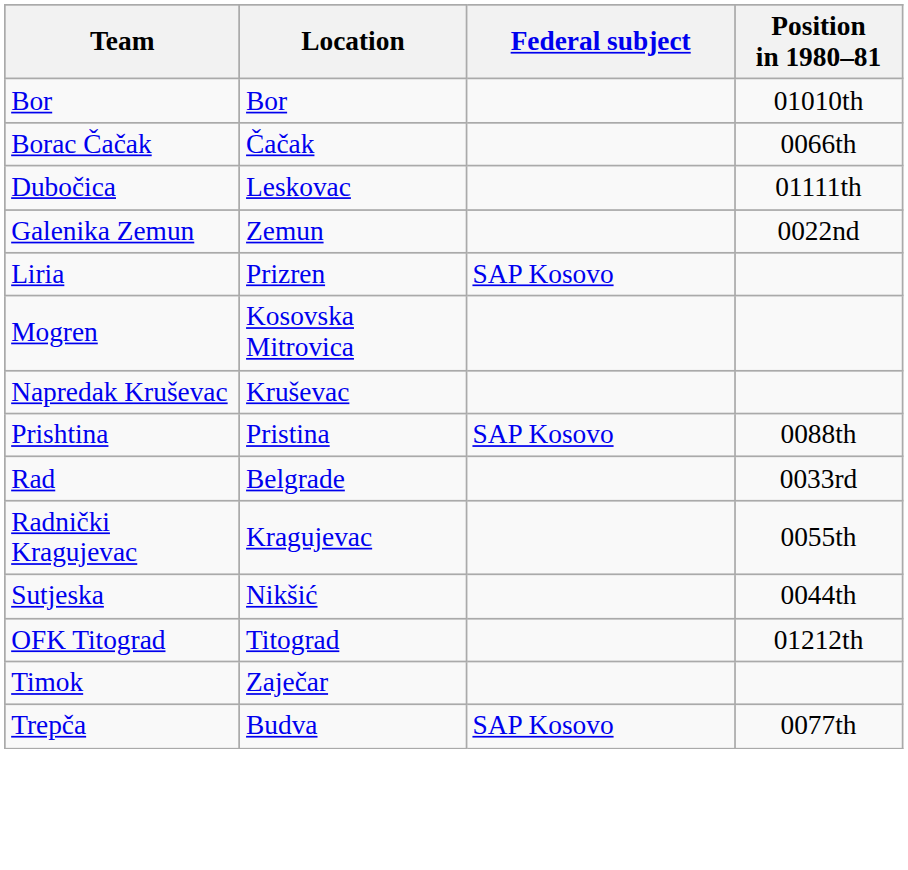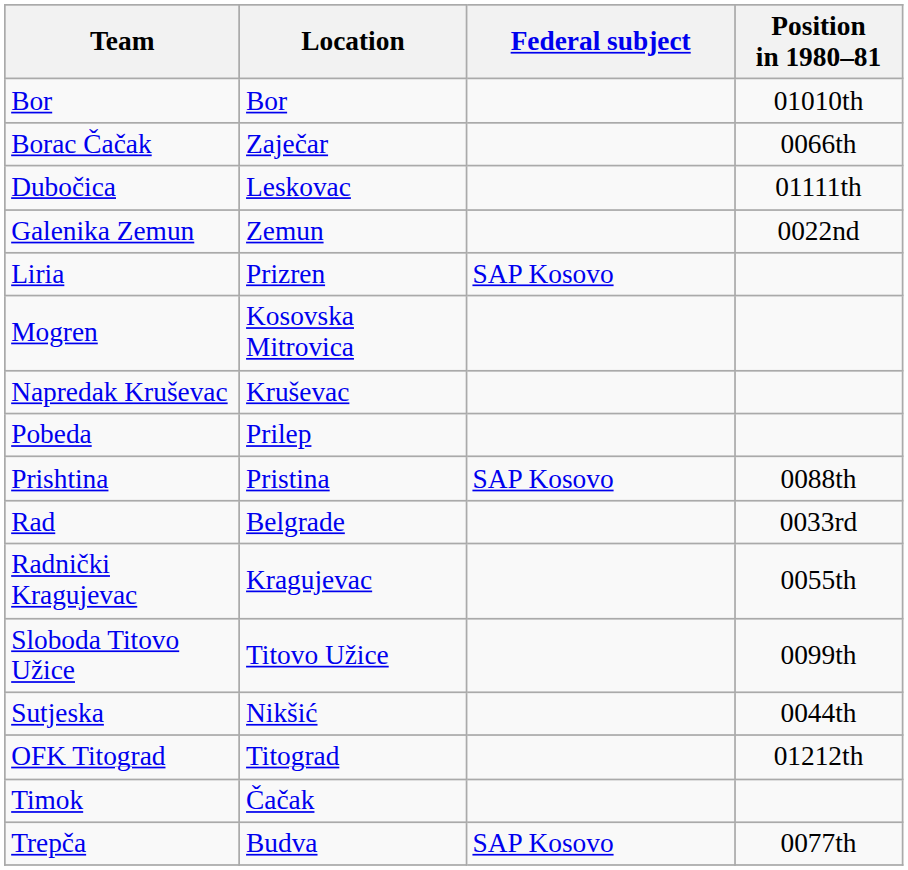 <table class="wikitable sortable" style="text-align:left">
 <tr>
 <th width="130">Team</th>
 <th width="125">Location</th>
 <th width="150"><a href='#'>Federal subject</a></th>
 <th width="90">Position<br>in 1980–81</th>
 </tr>
 <tr>
 <td><a href='#'>Bor</a></td>
 <td><a href='#'>Bor</a></td>
 <td></td>
 <td style="text-align:center"><span>010</span>10th</td>
 </tr>
 <tr>
 <td><a href='#'>Borac Čačak</a></td>
-<td><a href='#'>Čačak</a></td>
+<td><a href='#'>Zaječar</a></td>
 <td></td>
 <td style="text-align:center"><span>006</span>6th</td>
 </tr>
 <tr>
 <td><a href='#'>Dubočica</a></td>
 <td><a href='#'>Leskovac</a></td>
 <td></td>
 <td style="text-align:center"><span>011</span>11th</td>
 </tr>
 <tr>
 <td><a href='#'>Galenika Zemun</a></td>
 <td><a href='#'>Zemun</a></td>
 <td></td>
 <td style="text-align:center"><span>002</span>2nd</td>
 </tr>
 <tr>
 <td><a href='#'>Liria</a></td>
 <td><a href='#'>Prizren</a></td>
 <td> <a href='#'>SAP Kosovo</a></td>
 <td></td>
 </tr>
 <tr>
 <td><a href='#'>Mogren</a></td>
 <td><a href='#'>Kosovska Mitrovica</a></td>
 <td></td>
 <td></td>
 </tr>
 <tr>
 <td><a href='#'>Napredak Kruševac</a></td>
 <td><a href='#'>Kruševac</a></td>
 <td></td>
 <td></td>
 </tr>
 <tr>
+<td><a href='#'>Pobeda</a></td>
+<td><a href='#'>Prilep</a></td>
+<td></td>
+<td></td>
+</tr>
+<tr>
 <td><a href='#'>Prishtina</a></td>
 <td><a href='#'>Pristina</a></td>
 <td> <a href='#'>SAP Kosovo</a></td>
 <td style="text-align:center"><span>008</span>8th</td>
 </tr>
 <tr>
 <td><a href='#'>Rad</a></td>
 <td><a href='#'>Belgrade</a></td>
 <td></td>
 <td style="text-align:center"><span>003</span>3rd</td>
 </tr>
 <tr>
 <td><a href='#'>Radnički Kragujevac</a></td>
 <td><a href='#'>Kragujevac</a></td>
 <td></td>
 <td style="text-align:center"><span>005</span>5th</td>
 </tr>
 <tr>
+<td><a href='#'>Sloboda Titovo Užice</a></td>
+<td><a href='#'>Titovo Užice</a></td>
+<td></td>
+<td style="text-align:center"><span>009</span>9th</td>
+</tr>
+<tr>
 <td><a href='#'>Sutjeska</a></td>
 <td><a href='#'>Nikšić</a></td>
 <td></td>
 <td style="text-align:center"><span>004</span>4th</td>
 </tr>
 <tr>
 <td><a href='#'>OFK Titograd</a></td>
 <td><a href='#'>Titograd</a></td>
 <td></td>
 <td style="text-align:center"><span>012</span>12th</td>
 </tr>
 <tr>
 <td><a href='#'>Timok</a></td>
-<td><a href='#'>Zaječar</a></td>
+<td><a href='#'>Čačak</a></td>
 <td></td>
 <td></td>
 </tr>
 <tr>
 <td><a href='#'>Trepča</a></td>
 <td><a href='#'>Budva</a></td>
 <td> <a href='#'>SAP Kosovo</a></td>
 <td style="text-align:center"><span>007</span>7th</td>
 </tr>
 </table>
